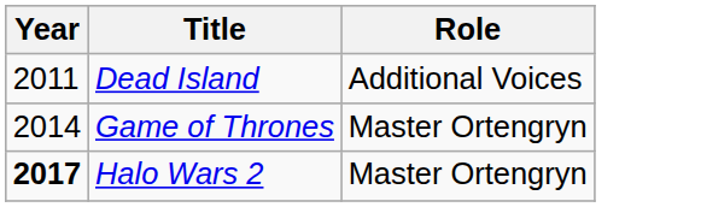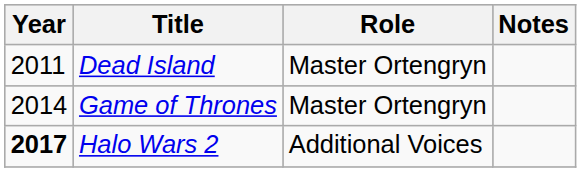 <table class="wikitable sortable">
 <tr>
 <th>Year</th>
 <th>Title</th>
 <th>Role</th>
+<th>Notes</th>
 </tr>
 <tr>
 <td>2011</td>
 <td><em><a href='#'>Dead Island</a></em></td>
-<td>Additional Voices</td>
+<td>Master Ortengryn</td>
+<td></td>
 </tr>
 <tr>
 <td>2014</td>
 <td><em><a href='#'>Game of Thrones</a></em></td>
 <td>Master Ortengryn</td>
+<td></td>
 </tr>
 <tr>
 <td><strong>2017</strong></td>
 <td><em><a href='#'>Halo Wars 2</a></em></td>
-<td>Master Ortengryn</td>
+<td>Additional Voices</td>
+<td></td>
 </tr>
 </table>
